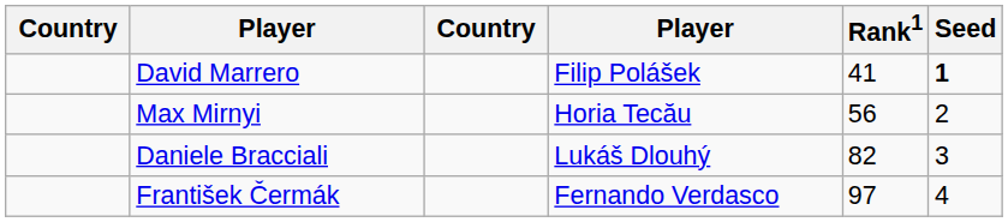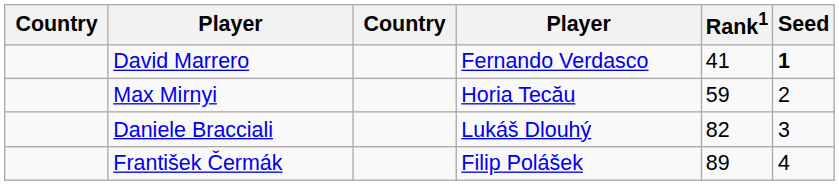 <table class="sortable wikitable">
 <tr>
 <th width="70">Country</th>
 <th width="175">Player</th>
 <th width="70">Country</th>
 <th width="175">Player</th>
 <th>Rank<sup>1</sup></th>
 <th>Seed</th>
 </tr>
 <tr>
 <td></td>
 <td><a href='#'>David Marrero</a></td>
 <td></td>
-<td><a href='#'>Filip Polášek</a></td>
+<td><a href='#'>Fernando Verdasco</a></td>
 <td>41</td>
 <td><strong>1</strong></td>
 </tr>
 <tr>
 <td></td>
 <td><a href='#'>Max Mirnyi</a></td>
 <td></td>
 <td><a href='#'>Horia Tecău</a></td>
-<td>56</td>
+<td>59</td>
 <td>2</td>
 </tr>
 <tr>
 <td></td>
 <td><a href='#'>Daniele Bracciali</a></td>
 <td></td>
 <td><a href='#'>Lukáš Dlouhý</a></td>
 <td>82</td>
 <td>3</td>
 </tr>
 <tr>
 <td></td>
 <td><a href='#'>František Čermák</a></td>
 <td></td>
-<td><a href='#'>Fernando Verdasco</a></td>
-<td>97</td>
+<td><a href='#'>Filip Polášek</a></td>
+<td>89</td>
 <td>4</td>
 </tr>
 </table>
